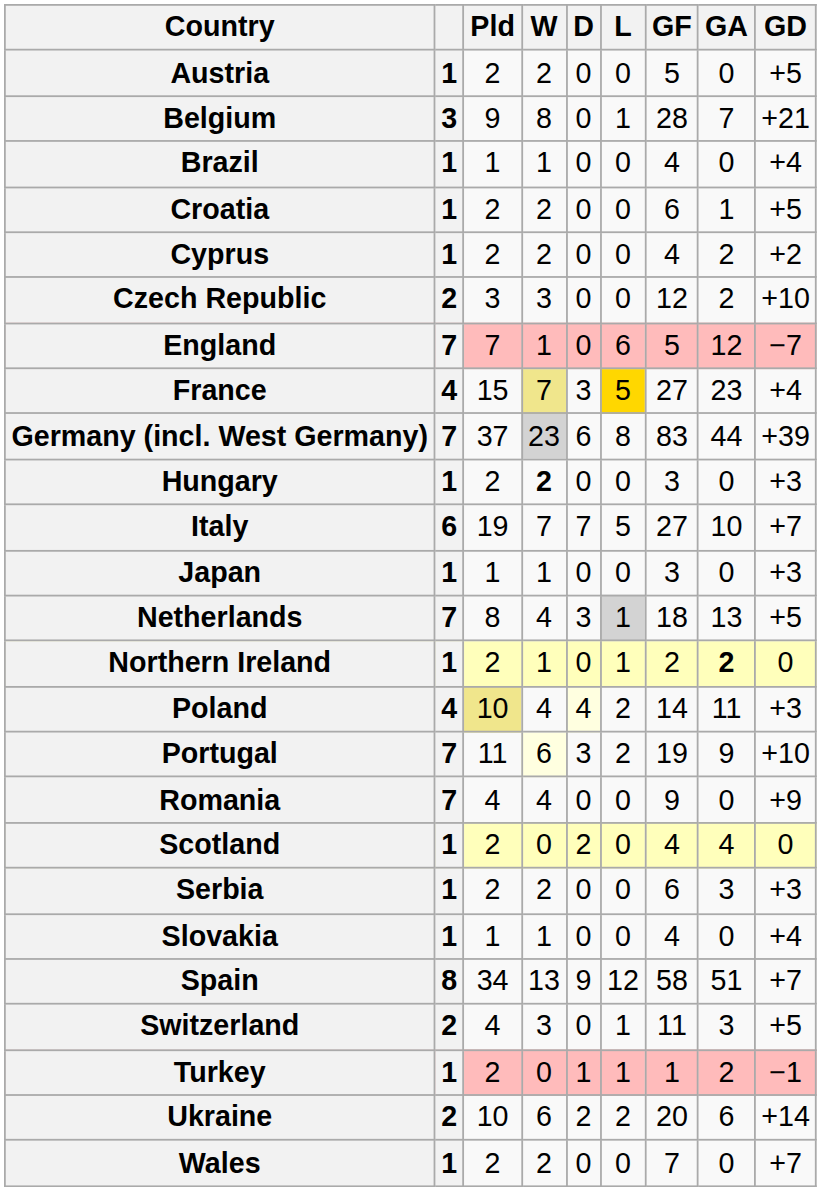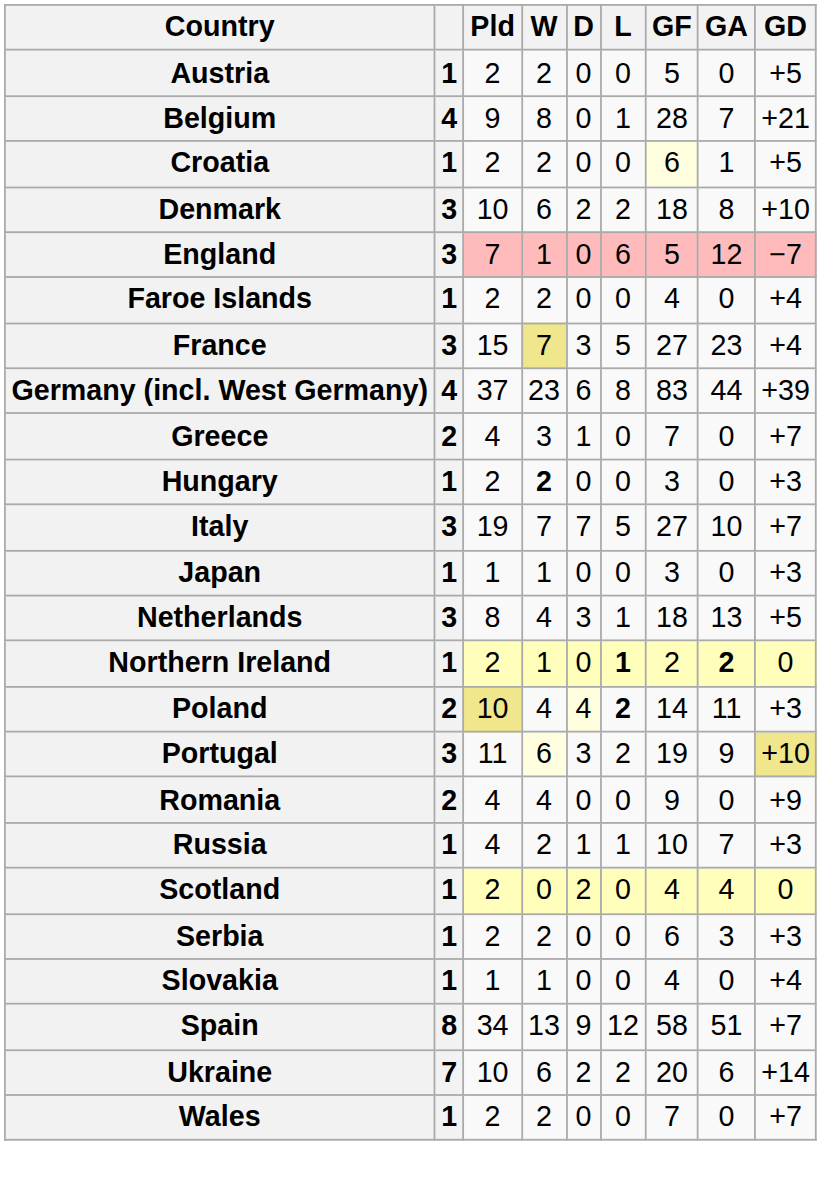 <table class="wikitable plainrowheaders sortable" style="text-align:center">
 <tr>
 <th scope=col>Country</th>
 <th scope=col></th>
 <th scope=col>Pld</th>
 <th scope=col>W</th>
 <th scope=col>D</th>
 <th scope=col>L</th>
 <th scope=col>GF</th>
 <th scope=col>GA</th>
 <th scope=col>GD</th>
 </tr>
 <tr>
 <th scope=row> Austria</th>
 <th>1</th>
 <td>2</td>
 <td>2</td>
 <td>0</td>
 <td>0</td>
 <td>5</td>
 <td>0</td>
 <td>+5</td>
 </tr>
 <tr>
 <th scope=row> Belgium</th>
-<th>3</th>
+<th>4</th>
 <td>9</td>
 <td>8</td>
 <td>0</td>
 <td>1</td>
 <td>28</td>
 <td>7</td>
 <td>+21</td>
 </tr>
 <tr>
-<th scope=row> Brazil</th>
-<th>1</th>
-<td>1</td>
-<td>1</td>
-<td>0</td>
-<td>0</td>
-<td>4</td>
-<td>0</td>
-<td>+4</td>
-</tr>
-<tr>
 <th scope=row> Croatia</th>
 <th>1</th>
 <td>2</td>
 <td>2</td>
 <td>0</td>
 <td>0</td>
-<td>6</td>
+<td style="background: lightyellow;">6</td>
 <td>1</td>
 <td>+5</td>
 </tr>
 <tr>
-<th scope=row> Cyprus</th>
-<th>1</th>
+<th scope=row> Denmark</th>
+<th>3</th>
+<td>10</td>
+<td>6</td>
 <td>2</td>
 <td>2</td>
-<td>0</td>
-<td>0</td>
-<td>4</td>
-<td>2</td>
-<td>+2</td>
-</tr>
-<tr>
-<th scope=row> Czech Republic</th>
-<th>2</th>
-<td>3</td>
-<td>3</td>
-<td>0</td>
-<td>0</td>
-<td>12</td>
-<td>2</td>
+<td>18</td>
+<td>8</td>
 <td>+10</td>
 </tr>
 <tr style="background: #FFBBBB;">
 <th scope=row> England</th>
-<th>7</th>
+<th>3</th>
 <td>7</td>
 <td>1</td>
 <td>0</td>
 <td>6</td>
 <td>5</td>
 <td>12</td>
 <td>−7</td>
 </tr>
 <tr>
+<th scope=row> Faroe Islands</th>
+<th>1</th>
+<td>2</td>
+<td>2</td>
+<td>0</td>
+<td>0</td>
+<td>4</td>
+<td>0</td>
+<td>+4</td>
+</tr>
+<tr>
 <th scope=row> France</th>
-<th>4</th>
+<th>3</th>
 <td>15</td>
 <td style="background: khaki;">7</td>
 <td>3</td>
-<td style="background: gold;">5</td>
+<td>5</td>
 <td>27</td>
 <td>23</td>
 <td>+4</td>
 </tr>
 <tr>
 <th scope=row> Germany (incl. West Germany)</th>
-<th>7</th>
+<th>4</th>
 <td>37</td>
-<td style="background: lightgrey;">23</td>
+<td>23</td>
 <td>6</td>
 <td>8</td>
 <td>83</td>
 <td>44</td>
 <td>+39</td>
+</tr>
+<tr>
+<th scope=row> Greece</th>
+<th>2</th>
+<td>4</td>
+<td>3</td>
+<td>1</td>
+<td>0</td>
+<td>7</td>
+<td>0</td>
+<td>+7</td>
 </tr>
 <tr>
 <th scope=row> Hungary</th>
 <th>1</th>
 <td>2</td>
 <td><strong>2</strong></td>
 <td>0</td>
 <td>0</td>
 <td>3</td>
 <td>0</td>
 <td>+3</td>
 </tr>
 <tr>
 <th scope=row> Italy</th>
-<th>6</th>
+<th>3</th>
 <td>19</td>
 <td>7</td>
 <td>7</td>
 <td>5</td>
 <td>27</td>
 <td>10</td>
 <td>+7</td>
 </tr>
 <tr>
 <th scope=row> Japan</th>
 <th>1</th>
 <td>1</td>
 <td>1</td>
 <td>0</td>
 <td>0</td>
 <td>3</td>
 <td>0</td>
 <td>+3</td>
 </tr>
 <tr>
 <th scope=row> Netherlands</th>
-<th>7</th>
+<th>3</th>
 <td>8</td>
 <td>4</td>
 <td>3</td>
-<td style="background: lightgrey;">1</td>
+<td>1</td>
 <td>18</td>
 <td>13</td>
 <td>+5</td>
 </tr>
 <tr style="background: #FFFFBB;">
 <th scope=row> Northern Ireland</th>
 <th>1</th>
 <td>2</td>
 <td>1</td>
 <td>0</td>
-<td>1</td>
+<td><strong>1</strong></td>
 <td>2</td>
 <td><strong>2</strong></td>
 <td>0</td>
 </tr>
 <tr>
 <th scope=row> Poland</th>
-<th>4</th>
+<th>2</th>
 <td style="background: khaki;">10</td>
 <td>4</td>
 <td style="background: lightyellow;">4</td>
-<td>2</td>
+<td><strong>2</strong></td>
 <td>14</td>
 <td>11</td>
 <td>+3</td>
 </tr>
 <tr>
 <th scope=row> Portugal</th>
-<th>7</th>
+<th>3</th>
 <td>11</td>
 <td style="background: lightyellow;">6</td>
 <td>3</td>
 <td>2</td>
 <td>19</td>
 <td>9</td>
-<td>+10</td>
+<td style="background: khaki;">+10</td>
 </tr>
 <tr>
 <th scope=row> Romania</th>
-<th>7</th>
+<th>2</th>
 <td>4</td>
 <td>4</td>
 <td>0</td>
 <td>0</td>
 <td>9</td>
 <td>0</td>
 <td>+9</td>
+</tr>
+<tr>
+<th scope=row> Russia</th>
+<th>1</th>
+<td>4</td>
+<td>2</td>
+<td>1</td>
+<td>1</td>
+<td>10</td>
+<td>7</td>
+<td>+3</td>
 </tr>
 <tr style="background: #FFFFBB;">
 <th scope=row> Scotland</th>
 <th>1</th>
 <td>2</td>
 <td>0</td>
 <td>2</td>
 <td>0</td>
 <td>4</td>
 <td>4</td>
 <td>0</td>
 </tr>
 <tr>
 <th scope=row> Serbia</th>
 <th>1</th>
 <td>2</td>
 <td>2</td>
 <td>0</td>
 <td>0</td>
 <td>6</td>
 <td>3</td>
 <td>+3</td>
 </tr>
 <tr>
 <th scope=row> Slovakia</th>
 <th>1</th>
 <td>1</td>
 <td>1</td>
 <td>0</td>
 <td>0</td>
 <td>4</td>
 <td>0</td>
 <td>+4</td>
 </tr>
 <tr>
 <th scope=row> Spain</th>
 <th>8</th>
 <td>34</td>
 <td>13</td>
 <td>9</td>
 <td>12</td>
 <td>58</td>
 <td>51</td>
 <td>+7</td>
 </tr>
 <tr>
-<th scope=row> Switzerland</th>
-<th>2</th>
-<td>4</td>
-<td>3</td>
-<td>0</td>
-<td>1</td>
-<td>11</td>
-<td>3</td>
-<td>+5</td>
-</tr>
-<tr style="background: #FFBBBB;">
-<th scope=row> Turkey</th>
-<th>1</th>
-<td>2</td>
-<td>0</td>
-<td>1</td>
-<td>1</td>
-<td>1</td>
-<td>2</td>
-<td>−1</td>
-</tr>
-<tr>
 <th scope=row> Ukraine</th>
-<th>2</th>
+<th>7</th>
 <td>10</td>
 <td>6</td>
 <td>2</td>
 <td>2</td>
 <td>20</td>
 <td>6</td>
 <td>+14</td>
 </tr>
 <tr>
 <th scope=row> Wales</th>
 <th>1</th>
 <td>2</td>
 <td>2</td>
 <td>0</td>
 <td>0</td>
 <td>7</td>
 <td>0</td>
 <td>+7</td>
 </tr>
 </table>
